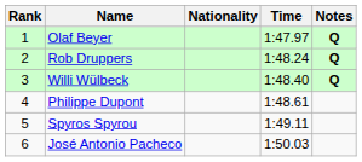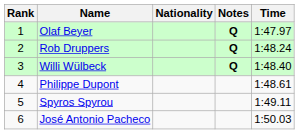 <table class="wikitable sortable" style="text-align:center">
 <tr>
 <th>Rank</th>
 <th>Name</th>
 <th>Nationality</th>
+<th>Notes</th>
 <th>Time</th>
-<th>Notes</th>
 </tr>
 <tr bgcolor=ccffcc>
 <td>1</td>
 <td align=left><a href='#'>Olaf Beyer</a></td>
 <td align=left></td>
+<td><strong>Q</strong></td>
 <td>1:47.97</td>
-<td><strong>Q</strong></td>
 </tr>
 <tr bgcolor=ccffcc>
 <td>2</td>
 <td align=left><a href='#'>Rob Druppers</a></td>
 <td align=left></td>
+<td><strong>Q</strong></td>
 <td>1:48.24</td>
-<td><strong>Q</strong></td>
 </tr>
 <tr bgcolor=ccffcc>
 <td>3</td>
 <td align=left><a href='#'>Willi Wülbeck</a></td>
 <td align=left></td>
+<td><strong>Q</strong></td>
 <td>1:48.40</td>
-<td><strong>Q</strong></td>
 </tr>
 <tr>
 <td>4</td>
 <td align=left><a href='#'>Philippe Dupont</a></td>
 <td align=left></td>
+<td></td>
 <td>1:48.61</td>
-<td></td>
 </tr>
 <tr>
 <td>5</td>
 <td align=left><a href='#'>Spyros Spyrou</a></td>
 <td align=left></td>
+<td></td>
 <td>1:49.11</td>
-<td></td>
 </tr>
 <tr>
 <td>6</td>
 <td align=left><a href='#'>José Antonio Pacheco</a></td>
 <td align=left></td>
+<td></td>
 <td>1:50.03</td>
-<td></td>
 </tr>
 </table>
